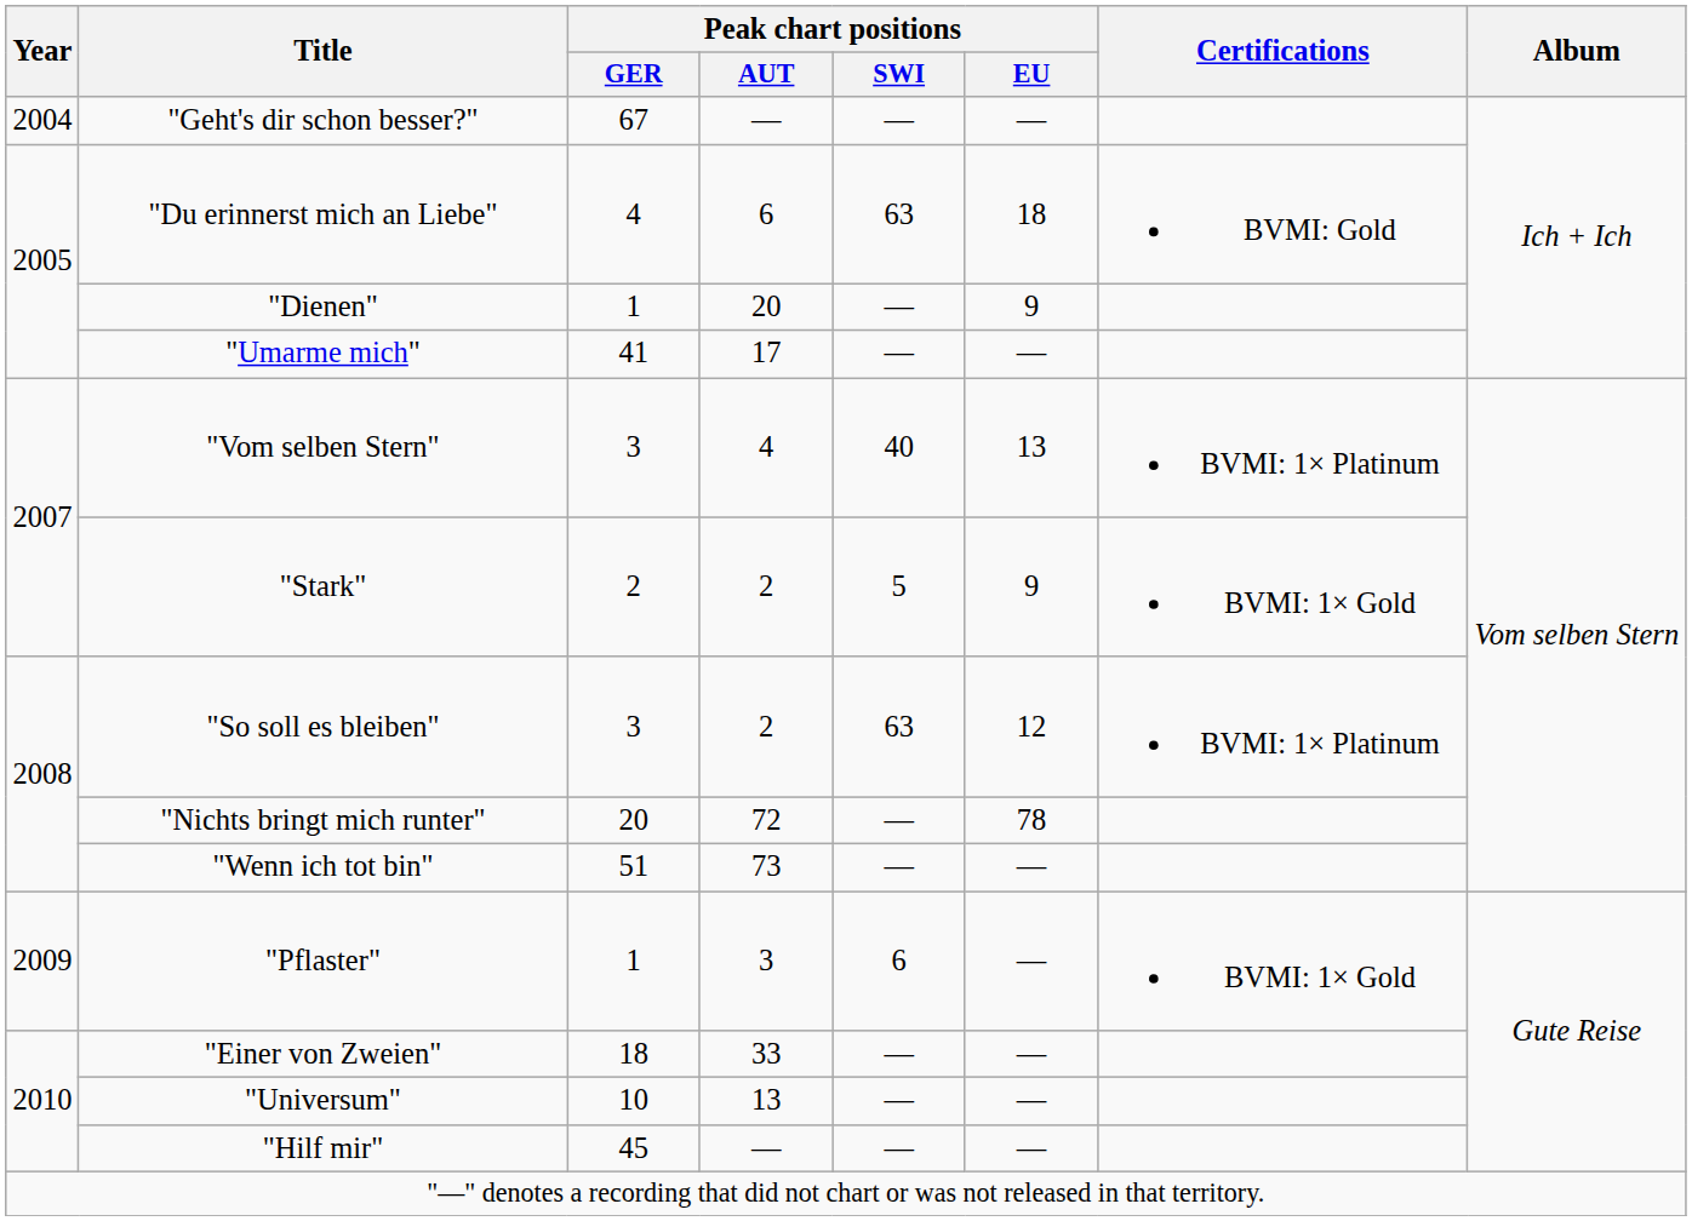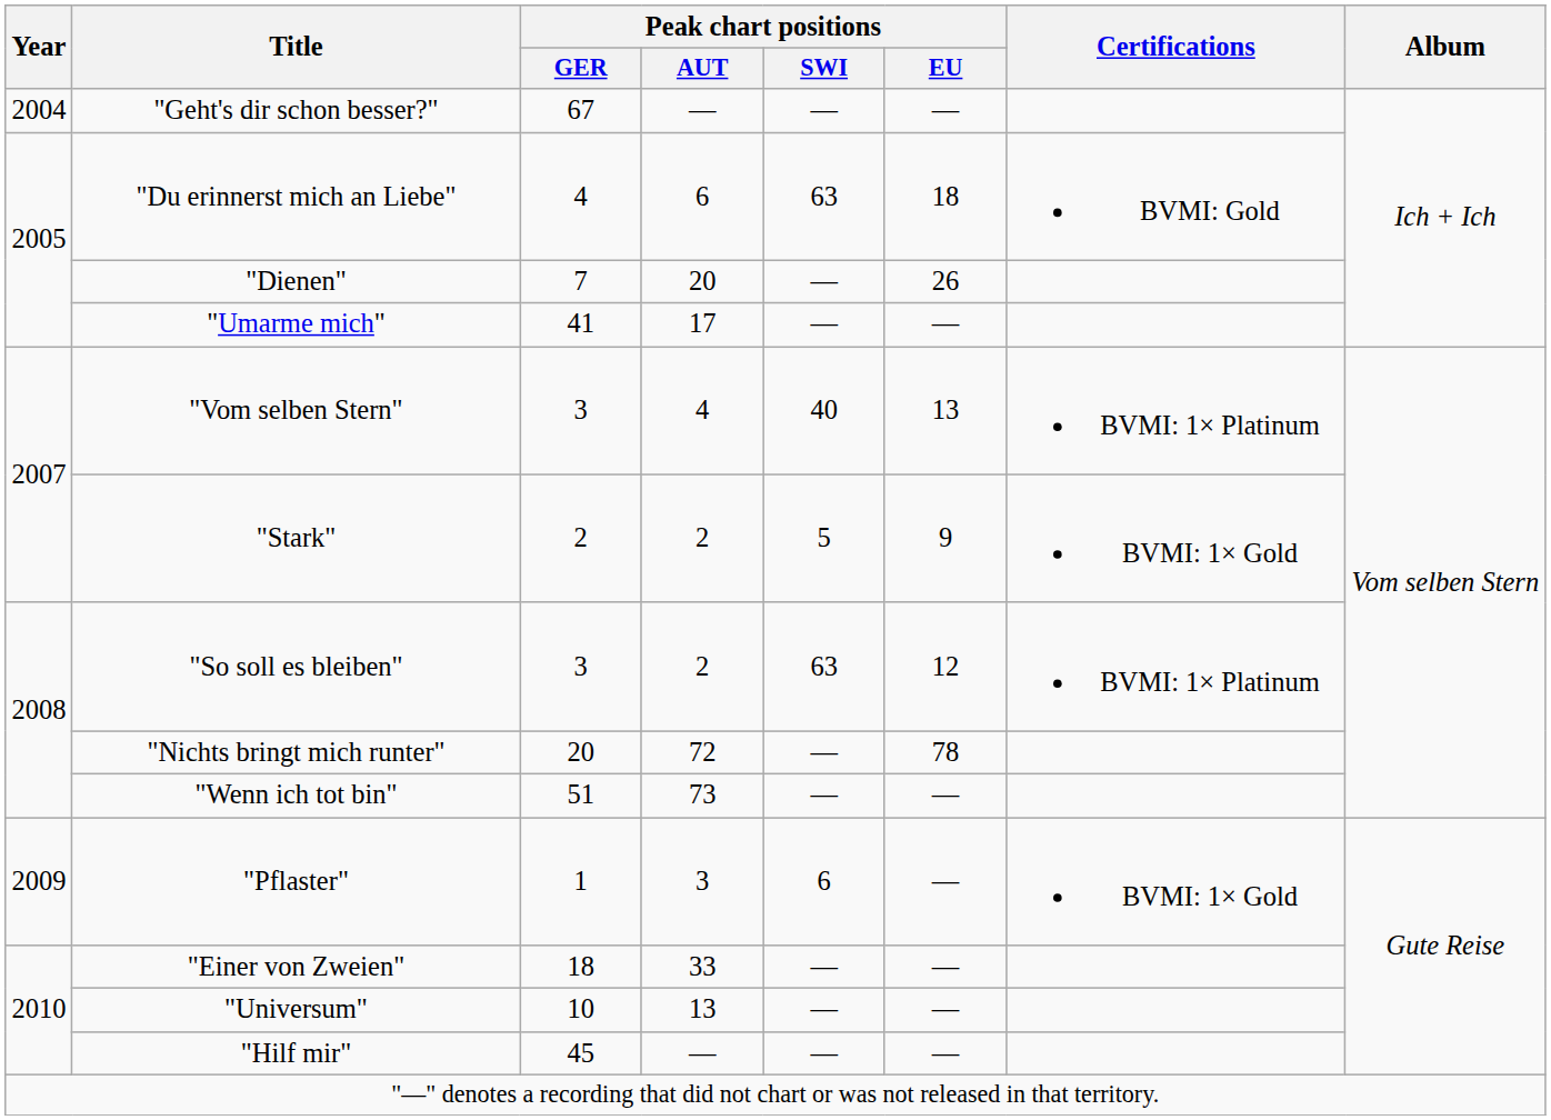 <table class="wikitable plainrowheaders" style="text-align:center;" border="1">
 <tr>
 <th scope="col" rowspan="2">Year</th>
 <th scope="col" rowspan="2" style="width:16em;">Title</th>
 <th scope="col" colspan="4">Peak chart positions</th>
 <th scope="col" rowspan="2" style="width:12em;"><a href='#'>Certifications</a></th>
 <th scope="col" rowspan="2">Album</th>
 </tr>
 <tr>
 <th scope="col" style="width:4.5em;font-size:90%;"><a href='#'>GER</a><br></th>
 <th scope="col" style="width:4.5em;font-size:90%;"><a href='#'>AUT</a><br></th>
 <th scope="col" style="width:4.5em;font-size:90%;"><a href='#'>SWI</a><br></th>
 <th scope="col" style="width:4.5em;font-size:90%;"><a href='#'>EU</a><br></th>
 </tr>
 <tr>
 <td>2004</td>
 <td>"Geht's dir schon besser?"</td>
 <td>67</td>
 <td>—</td>
 <td>—</td>
 <td>—</td>
 <td></td>
 <td rowspan="4"><em>Ich + Ich</em></td>
 </tr>
 <tr>
 <td rowspan="3">2005</td>
 <td scope="row">"Du erinnerst mich an Liebe"</td>
 <td>4</td>
 <td>6</td>
 <td>63</td>
 <td>18</td>
 <td><br><ul><li>BVMI: Gold</li></ul></td>
 </tr>
 <tr>
 <td>"Dienen"</td>
-<td>1</td>
+<td>7</td>
 <td>20</td>
 <td>—</td>
-<td>9</td>
+<td>26</td>
 <td></td>
 </tr>
 <tr>
 <td>"<a href='#'>Umarme mich</a>"</td>
 <td>41</td>
 <td>17</td>
 <td>—</td>
 <td>—</td>
 <td></td>
 </tr>
 <tr>
 <td rowspan="2">2007</td>
 <td>"Vom selben Stern"</td>
 <td>3</td>
 <td>4</td>
 <td>40</td>
 <td>13</td>
 <td><br><ul><li>BVMI: 1× Platinum</li></ul></td>
 <td rowspan="5"><em>Vom selben Stern</em></td>
 </tr>
 <tr>
 <td scope="row">"Stark"</td>
 <td>2</td>
 <td>2</td>
 <td>5</td>
 <td>9</td>
 <td><br><ul><li>BVMI: 1× Gold</li></ul></td>
 </tr>
 <tr>
 <td rowspan=3>2008</td>
 <td>"So soll es bleiben"</td>
 <td>3</td>
 <td>2</td>
 <td>63</td>
 <td>12</td>
 <td><br><ul><li>BVMI: 1× Platinum</li></ul></td>
 </tr>
 <tr>
 <td>"Nichts bringt mich runter"</td>
 <td>20</td>
 <td>72</td>
 <td>—</td>
 <td>78</td>
 <td></td>
 </tr>
 <tr>
 <td>"Wenn ich tot bin"</td>
 <td>51</td>
 <td>73</td>
 <td>—</td>
 <td>—</td>
 <td></td>
 </tr>
 <tr>
 <td>2009</td>
 <td>"Pflaster"</td>
 <td>1</td>
 <td>3</td>
 <td>6</td>
 <td>—</td>
 <td><br><ul><li>BVMI: 1× Gold</li></ul></td>
 <td rowspan="4"><em>Gute Reise</em></td>
 </tr>
 <tr>
 <td rowspan="3">2010</td>
 <td scope="row">"Einer von Zweien"</td>
 <td>18</td>
 <td>33</td>
 <td>—</td>
 <td>—</td>
 <td></td>
 </tr>
 <tr>
 <td scope="row">"Universum"</td>
 <td>10</td>
 <td>13</td>
 <td>—</td>
 <td>—</td>
 <td></td>
 </tr>
 <tr>
 <td scope="row">"Hilf mir"</td>
 <td>45</td>
 <td>—</td>
 <td>—</td>
 <td>—</td>
 <td></td>
 </tr>
 <tr>
 <td colspan="8" style="font-size:90%">"—" denotes a recording that did not chart or was not released in that territory.</td>
 </tr>
 </table>
